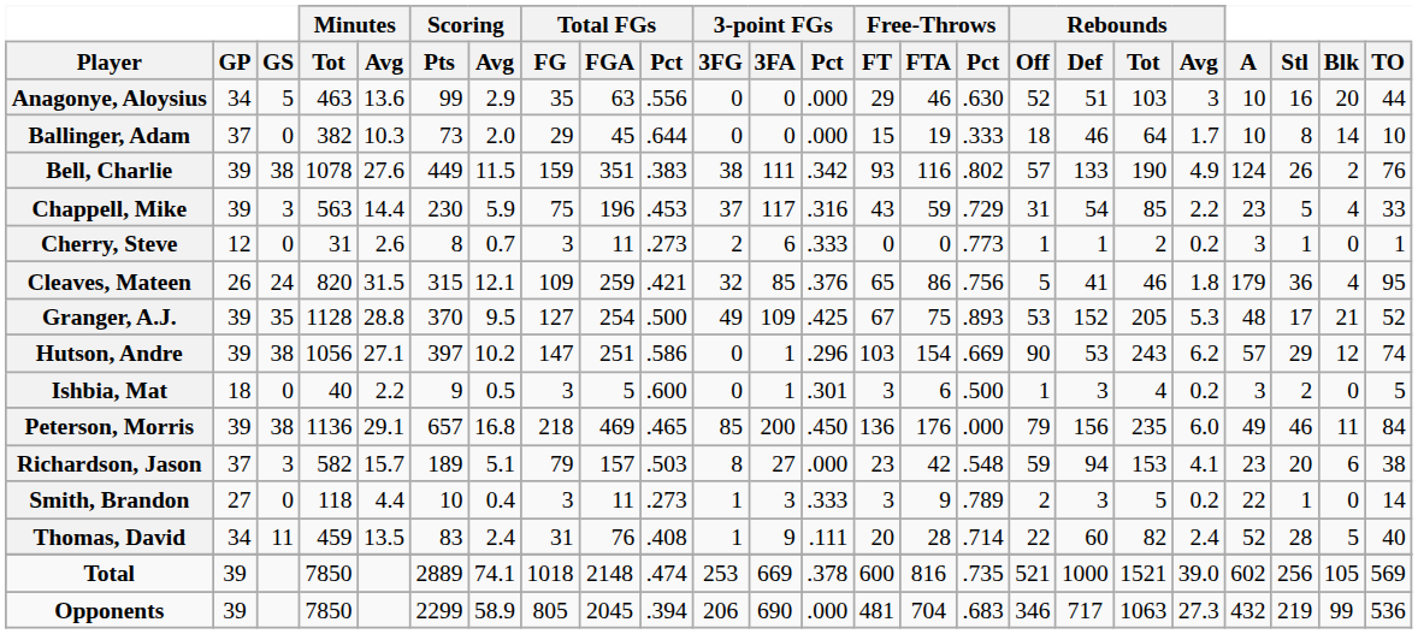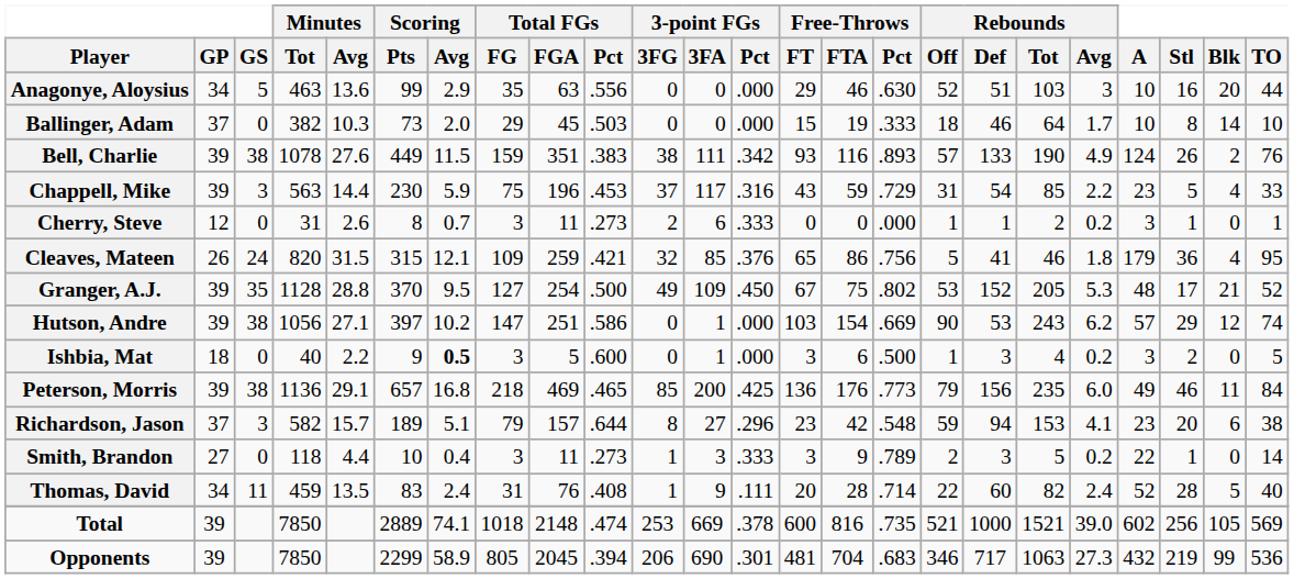 <table class="wikitable sortable" style="font-size:70%;">
 <tr>
 <th colspan="3" style="border-top-style:hidden; border-left-style:hidden; background: white;"></th>
 <th colspan="2" style=>Minutes</th>
 <th colspan="2" style=>Scoring</th>
 <th colspan="3" style=>Total FGs</th>
 <th colspan="3" style=>3-point FGs</th>
 <th colspan="3" style=>Free-Throws</th>
 <th colspan="4" style=>Rebounds</th>
 <th colspan="4" style="border-top-style:hidden; border-right-style:hidden; background: white;"></th>
 </tr>
 <tr>
 <th scope="col" style=>Player</th>
 <th scope="col" style=>GP</th>
 <th scope="col" style=>GS</th>
 <th scope="col" style=>Tot</th>
 <th scope="col" style=>Avg</th>
 <th scope="col" style=>Pts</th>
 <th scope="col" style=>Avg</th>
 <th scope="col" style=>FG</th>
 <th scope="col" style=>FGA</th>
 <th scope="col" style=>Pct</th>
 <th scope="col" style=>3FG</th>
 <th scope="col" style=>3FA</th>
 <th scope="col" style=>Pct</th>
 <th scope="col" style=>FT</th>
 <th scope="col" style=>FTA</th>
 <th scope="col" style=>Pct</th>
 <th scope="col" style=>Off</th>
 <th scope="col" style=>Def</th>
 <th scope="col" style=>Tot</th>
 <th scope="col" style=>Avg</th>
 <th scope="col" style=>A</th>
 <th scope="col" style=>Stl</th>
 <th scope="col" style=>Blk</th>
 <th scope="col" style=>TO</th>
 </tr>
 <tr>
 <th style=white-space:nowrap>Anagonye, Aloysius</th>
 <td style="text-align:right;">34</td>
 <td style="text-align:right;">5</td>
 <td style="text-align:right;">463</td>
 <td style="text-align:right;">13.6</td>
 <td style="text-align:right;">99</td>
 <td style="text-align:right;">2.9</td>
 <td style="text-align:right;">35</td>
 <td style="text-align:right;">63</td>
 <td style="text-align:right;">.556</td>
 <td style="text-align:right;">0</td>
 <td style="text-align:right;">0</td>
 <td style="text-align:right;">.000</td>
 <td style="text-align:right;">29</td>
 <td style="text-align:right;">46</td>
 <td style="text-align:right;">.630</td>
 <td style="text-align:right;">52</td>
 <td style="text-align:right;">51</td>
 <td style="text-align:right;">103</td>
 <td style="text-align:right;">3</td>
 <td style="text-align:right;">10</td>
 <td style="text-align:right;">16</td>
 <td style="text-align:right;">20</td>
 <td style="text-align:right;">44</td>
 </tr>
 <tr>
 <th style=white-space:nowrap>Ballinger, Adam</th>
 <td style="text-align:right;">37</td>
 <td style="text-align:right;">0</td>
 <td style="text-align:right;">382</td>
 <td style="text-align:right;">10.3</td>
 <td style="text-align:right;">73</td>
 <td style="text-align:right;">2.0</td>
 <td style="text-align:right;">29</td>
 <td style="text-align:right;">45</td>
-<td style="text-align:right;">.644</td>
+<td style="text-align:right;">.503</td>
 <td style="text-align:right;">0</td>
 <td style="text-align:right;">0</td>
 <td style="text-align:right;">.000</td>
 <td style="text-align:right;">15</td>
 <td style="text-align:right;">19</td>
 <td style="text-align:right;">.333</td>
 <td style="text-align:right;">18</td>
 <td style="text-align:right;">46</td>
 <td style="text-align:right;">64</td>
 <td style="text-align:right;">1.7</td>
 <td style="text-align:right;">10</td>
 <td style="text-align:right;">8</td>
 <td style="text-align:right;">14</td>
 <td style="text-align:right;">10</td>
 </tr>
 <tr>
 <th style=white-space:nowrap>Bell, Charlie</th>
 <td style="text-align:right;">39</td>
 <td style="text-align:right;">38</td>
 <td style="text-align:right;">1078</td>
 <td style="text-align:right;">27.6</td>
 <td style="text-align:right;">449</td>
 <td style="text-align:right;">11.5</td>
 <td style="text-align:right;">159</td>
 <td style="text-align:right;">351</td>
 <td style="text-align:right;">.383</td>
 <td style="text-align:right;">38</td>
 <td style="text-align:right;">111</td>
 <td style="text-align:right;">.342</td>
 <td style="text-align:right;">93</td>
 <td style="text-align:right;">116</td>
-<td style="text-align:right;">.802</td>
+<td style="text-align:right;">.893</td>
 <td style="text-align:right;">57</td>
 <td style="text-align:right;">133</td>
 <td style="text-align:right;">190</td>
 <td style="text-align:right;">4.9</td>
 <td style="text-align:right;">124</td>
 <td style="text-align:right;">26</td>
 <td style="text-align:right;">2</td>
 <td style="text-align:right;">76</td>
 </tr>
 <tr>
 <th style=white-space:nowrap>Chappell, Mike</th>
 <td style="text-align:right;">39</td>
 <td style="text-align:right;">3</td>
 <td style="text-align:right;">563</td>
 <td style="text-align:right;">14.4</td>
 <td style="text-align:right;">230</td>
 <td style="text-align:right;">5.9</td>
 <td style="text-align:right;">75</td>
 <td style="text-align:right;">196</td>
 <td style="text-align:right;">.453</td>
 <td style="text-align:right;">37</td>
 <td style="text-align:right;">117</td>
 <td style="text-align:right;">.316</td>
 <td style="text-align:right;">43</td>
 <td style="text-align:right;">59</td>
 <td style="text-align:right;">.729</td>
 <td style="text-align:right;">31</td>
 <td style="text-align:right;">54</td>
 <td style="text-align:right;">85</td>
 <td style="text-align:right;">2.2</td>
 <td style="text-align:right;">23</td>
 <td style="text-align:right;">5</td>
 <td style="text-align:right;">4</td>
 <td style="text-align:right;">33</td>
 </tr>
 <tr>
 <th style=white-space:nowrap>Cherry, Steve</th>
 <td style="text-align:right;">12</td>
 <td style="text-align:right;">0</td>
 <td style="text-align:right;">31</td>
 <td style="text-align:right;">2.6</td>
 <td style="text-align:right;">8</td>
 <td style="text-align:right;">0.7</td>
 <td style="text-align:right;">3</td>
 <td style="text-align:right;">11</td>
 <td style="text-align:right;">.273</td>
 <td style="text-align:right;">2</td>
 <td style="text-align:right;">6</td>
 <td style="text-align:right;">.333</td>
 <td style="text-align:right;">0</td>
 <td style="text-align:right;">0</td>
-<td style="text-align:right;">.773</td>
+<td style="text-align:right;">.000</td>
 <td style="text-align:right;">1</td>
 <td style="text-align:right;">1</td>
 <td style="text-align:right;">2</td>
 <td style="text-align:right;">0.2</td>
 <td style="text-align:right;">3</td>
 <td style="text-align:right;">1</td>
 <td style="text-align:right;">0</td>
 <td style="text-align:right;">1</td>
 </tr>
 <tr>
 <th style=white-space:nowrap>Cleaves, Mateen</th>
 <td style="text-align:right;">26</td>
 <td style="text-align:right;">24</td>
 <td style="text-align:right;">820</td>
 <td style="text-align:right;">31.5</td>
 <td style="text-align:right;">315</td>
 <td style="text-align:right;">12.1</td>
 <td style="text-align:right;">109</td>
 <td style="text-align:right;">259</td>
 <td style="text-align:right;">.421</td>
 <td style="text-align:right;">32</td>
 <td style="text-align:right;">85</td>
 <td style="text-align:right;">.376</td>
 <td style="text-align:right;">65</td>
 <td style="text-align:right;">86</td>
 <td style="text-align:right;">.756</td>
 <td style="text-align:right;">5</td>
 <td style="text-align:right;">41</td>
 <td style="text-align:right;">46</td>
 <td style="text-align:right;">1.8</td>
 <td style="text-align:right;">179</td>
 <td style="text-align:right;">36</td>
 <td style="text-align:right;">4</td>
 <td style="text-align:right;">95</td>
 </tr>
 <tr>
 <th style=white-space:nowrap>Granger, A.J.</th>
 <td style="text-align:right;">39</td>
 <td style="text-align:right;">35</td>
 <td style="text-align:right;">1128</td>
 <td style="text-align:right;">28.8</td>
 <td style="text-align:right;">370</td>
 <td style="text-align:right;">9.5</td>
 <td style="text-align:right;">127</td>
 <td style="text-align:right;">254</td>
 <td style="text-align:right;">.500</td>
 <td style="text-align:right;">49</td>
 <td style="text-align:right;">109</td>
-<td style="text-align:right;">.425</td>
+<td style="text-align:right;">.450</td>
 <td style="text-align:right;">67</td>
 <td style="text-align:right;">75</td>
-<td style="text-align:right;">.893</td>
+<td style="text-align:right;">.802</td>
 <td style="text-align:right;">53</td>
 <td style="text-align:right;">152</td>
 <td style="text-align:right;">205</td>
 <td style="text-align:right;">5.3</td>
 <td style="text-align:right;">48</td>
 <td style="text-align:right;">17</td>
 <td style="text-align:right;">21</td>
 <td style="text-align:right;">52</td>
 </tr>
 <tr>
 <th style=white-space:nowrap>Hutson, Andre</th>
 <td style="text-align:right;">39</td>
 <td style="text-align:right;">38</td>
 <td style="text-align:right;">1056</td>
 <td style="text-align:right;">27.1</td>
 <td style="text-align:right;">397</td>
 <td style="text-align:right;">10.2</td>
 <td style="text-align:right;">147</td>
 <td style="text-align:right;">251</td>
 <td style="text-align:right;">.586</td>
 <td style="text-align:right;">0</td>
 <td style="text-align:right;">1</td>
-<td style="text-align:right;">.296</td>
+<td style="text-align:right;">.000</td>
 <td style="text-align:right;">103</td>
 <td style="text-align:right;">154</td>
 <td style="text-align:right;">.669</td>
 <td style="text-align:right;">90</td>
 <td style="text-align:right;">53</td>
 <td style="text-align:right;">243</td>
 <td style="text-align:right;">6.2</td>
 <td style="text-align:right;">57</td>
 <td style="text-align:right;">29</td>
 <td style="text-align:right;">12</td>
 <td style="text-align:right;">74</td>
 </tr>
 <tr>
 <th style=white-space:nowrap>Ishbia, Mat</th>
 <td style="text-align:right;">18</td>
 <td style="text-align:right;">0</td>
 <td style="text-align:right;">40</td>
 <td style="text-align:right;">2.2</td>
 <td style="text-align:right;">9</td>
-<td style="text-align:right;">0.5</td>
+<td style="text-align:right;"><strong>0.5</strong></td>
 <td style="text-align:right;">3</td>
 <td style="text-align:right;">5</td>
 <td style="text-align:right;">.600</td>
 <td style="text-align:right;">0</td>
 <td style="text-align:right;">1</td>
-<td>.301</td>
+<td style="text-align:right;">.000</td>
 <td style="text-align:right;">3</td>
 <td style="text-align:right;">6</td>
 <td style="text-align:right;">.500</td>
 <td style="text-align:right;">1</td>
 <td style="text-align:right;">3</td>
 <td style="text-align:right;">4</td>
 <td style="text-align:right;">0.2</td>
 <td style="text-align:right;">3</td>
 <td style="text-align:right;">2</td>
 <td style="text-align:right;">0</td>
 <td style="text-align:right;">5</td>
 </tr>
 <tr>
 <th style=white-space:nowrap>Peterson, Morris</th>
 <td style="text-align:right;">39</td>
 <td style="text-align:right;">38</td>
 <td style="text-align:right;">1136</td>
 <td style="text-align:right;">29.1</td>
 <td style="text-align:right;">657</td>
 <td style="text-align:right;">16.8</td>
 <td style="text-align:right;">218</td>
 <td style="text-align:right;">469</td>
 <td style="text-align:right;">.465</td>
 <td style="text-align:right;">85</td>
 <td style="text-align:right;">200</td>
-<td style="text-align:right;">.450</td>
+<td style="text-align:right;">.425</td>
 <td style="text-align:right;">136</td>
 <td style="text-align:right;">176</td>
-<td style="text-align:right;">.000</td>
+<td style="text-align:right;">.773</td>
 <td style="text-align:right;">79</td>
 <td style="text-align:right;">156</td>
 <td style="text-align:right;">235</td>
 <td style="text-align:right;">6.0</td>
 <td style="text-align:right;">49</td>
 <td style="text-align:right;">46</td>
 <td style="text-align:right;">11</td>
 <td style="text-align:right;">84</td>
 </tr>
 <tr>
 <th style=white-space:nowrap>Richardson, Jason</th>
 <td style="text-align:right;">37</td>
 <td style="text-align:right;">3</td>
 <td style="text-align:right;">582</td>
 <td style="text-align:right;">15.7</td>
 <td style="text-align:right;">189</td>
 <td style="text-align:right;">5.1</td>
 <td style="text-align:right;">79</td>
 <td style="text-align:right;">157</td>
-<td style="text-align:right;">.503</td>
+<td style="text-align:right;">.644</td>
 <td style="text-align:right;">8</td>
 <td style="text-align:right;">27</td>
-<td style="text-align:right;">.000</td>
+<td style="text-align:right;">.296</td>
 <td style="text-align:right;">23</td>
 <td style="text-align:right;">42</td>
 <td style="text-align:right;">.548</td>
 <td style="text-align:right;">59</td>
 <td style="text-align:right;">94</td>
 <td style="text-align:right;">153</td>
 <td style="text-align:right;">4.1</td>
 <td style="text-align:right;">23</td>
 <td style="text-align:right;">20</td>
 <td style="text-align:right;">6</td>
 <td style="text-align:right;">38</td>
 </tr>
 <tr>
 <th style=white-space:nowrap>Smith, Brandon</th>
 <td style="text-align:right;">27</td>
 <td style="text-align:right;">0</td>
 <td style="text-align:right;">118</td>
 <td style="text-align:right;">4.4</td>
 <td style="text-align:right;">10</td>
 <td style="text-align:right;">0.4</td>
 <td style="text-align:right;">3</td>
 <td style="text-align:right;">11</td>
 <td style="text-align:right;">.273</td>
 <td style="text-align:right;">1</td>
 <td style="text-align:right;">3</td>
 <td style="text-align:right;">.333</td>
 <td style="text-align:right;">3</td>
 <td style="text-align:right;">9</td>
 <td style="text-align:right;">.789</td>
 <td style="text-align:right;">2</td>
 <td style="text-align:right;">3</td>
 <td style="text-align:right;">5</td>
 <td style="text-align:right;">0.2</td>
 <td style="text-align:right;">22</td>
 <td style="text-align:right;">1</td>
 <td style="text-align:right;">0</td>
 <td style="text-align:right;">14</td>
 </tr>
 <tr>
 <th style=white-space:nowrap>Thomas, David</th>
 <td style="text-align:right;">34</td>
 <td style="text-align:right;">11</td>
 <td style="text-align:right;">459</td>
 <td style="text-align:right;">13.5</td>
 <td style="text-align:right;">83</td>
 <td style="text-align:right;">2.4</td>
 <td style="text-align:right;">31</td>
 <td style="text-align:right;">76</td>
 <td style="text-align:right;">.408</td>
 <td style="text-align:right;">1</td>
 <td style="text-align:right;">9</td>
 <td style="text-align:right;">.111</td>
 <td style="text-align:right;">20</td>
 <td style="text-align:right;">28</td>
 <td style="text-align:right;">.714</td>
 <td style="text-align:right;">22</td>
 <td style="text-align:right;">60</td>
 <td style="text-align:right;">82</td>
 <td style="text-align:right;">2.4</td>
 <td style="text-align:right;">52</td>
 <td style="text-align:right;">28</td>
 <td style="text-align:right;">5</td>
 <td style="text-align:right;">40</td>
 </tr>
 <tr>
 </tr>
 <tr class="sortbottom" style=>
 <td align="center" style=><strong>Total</strong></td>
 <td align="center" style=>39</td>
 <td align="center" style=></td>
 <td align="center" style=>7850</td>
 <td align="center" style=></td>
 <td align="center" style=>2889</td>
 <td align="center" style=>74.1</td>
 <td align="center" style=>1018</td>
 <td align="center" style=>2148</td>
 <td align="center" style=>.474</td>
 <td align="center" style=>253</td>
 <td align="center" style=>669</td>
 <td align="center" style=>.378</td>
 <td align="center" style=>600</td>
 <td align="center" style=>816</td>
 <td align="center" style=>.735</td>
 <td align="center" style=>521</td>
 <td align="center" style=>1000</td>
 <td align="center" style=>1521</td>
 <td align="center" style=>39.0</td>
 <td align="center" style=>602</td>
 <td align="center" style=>256</td>
 <td align="center" style=>105</td>
 <td align="center" style=>569</td>
 </tr>
 <tr class="sortbottom" style="text-align:center;">
 <td><strong>Opponents</strong></td>
 <td>39</td>
 <td style="text-align:center;"></td>
 <td>7850</td>
 <td style="text-align:center;"></td>
 <td>2299</td>
 <td>58.9</td>
 <td>805</td>
 <td>2045</td>
 <td>.394</td>
 <td>206</td>
 <td>690</td>
-<td style="text-align:right;">.000</td>
+<td>.301</td>
 <td>481</td>
 <td>704</td>
 <td>.683</td>
 <td>346</td>
 <td>717</td>
 <td>1063</td>
 <td>27.3</td>
 <td>432</td>
 <td>219</td>
 <td>99</td>
 <td>536</td>
 </tr>
 </table>
